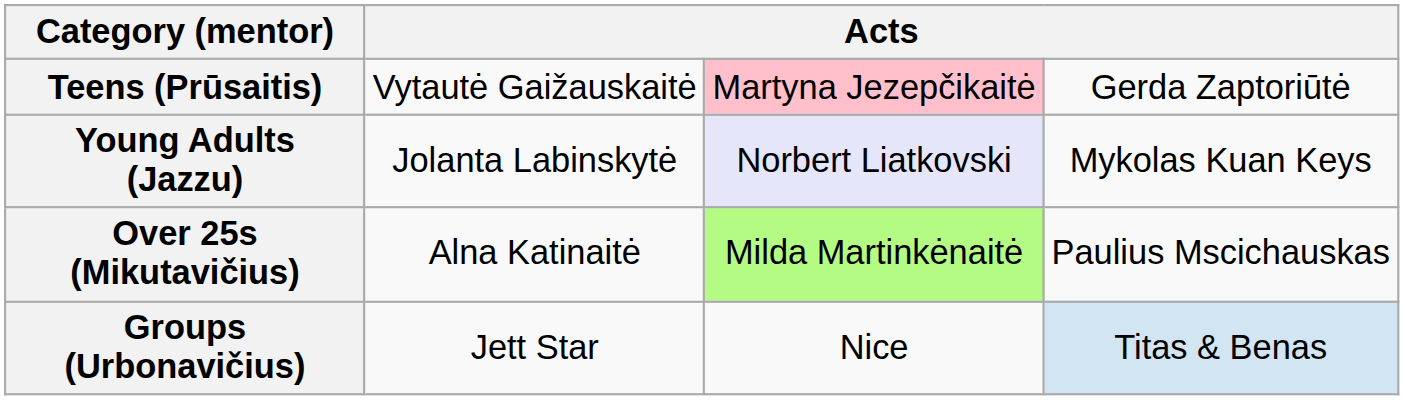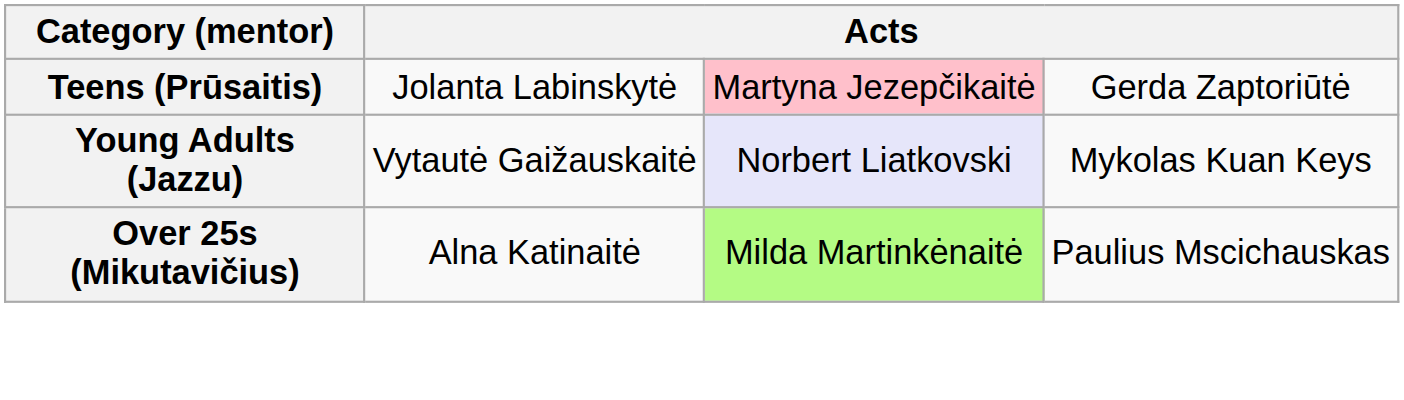 <table class="wikitable" style="text-align:center">
 <tr>
 <th scope="col" style="width:160px;">Category (mentor)</th>
 <th scope="col" colspan="3">Acts</th>
 </tr>
 <tr>
 <th scope="row">Teens (Prūsaitis)</th>
-<td>Vytautė Gaižauskaitė</td>
+<td>Jolanta Labinskytė</td>
 <td bgcolor="pink">Martyna Jezepčikaitė</td>
 <td>Gerda Zaptoriūtė</td>
 </tr>
 <tr>
 <th scope="row">Young Adults (Jazzu)</th>
-<td>Jolanta Labinskytė</td>
+<td>Vytautė Gaižauskaitė</td>
 <td style="background: lavender;">Norbert Liatkovski</td>
 <td>Mykolas Kuan Keys</td>
 </tr>
 <tr>
 <th scope="row">Over 25s (Mikutavičius)</th>
 <td>Alna Katinaitė</td>
 <td bgcolor="#b4fb84">Milda Martinkėnaitė</td>
 <td>Paulius Mscichauskas</td>
 </tr>
-<tr>
-<th scope="row">Groups (Urbonavičius)</th>
-<td>Jett Star</td>
-<td>Nice</td>
-<td bgcolor="#d1e5f3">Titas & Benas</td>
-</tr>
 </table>
